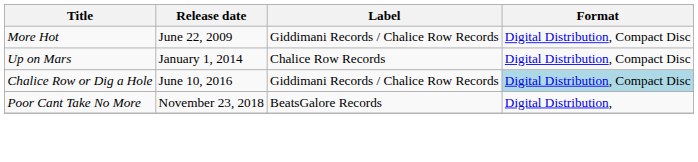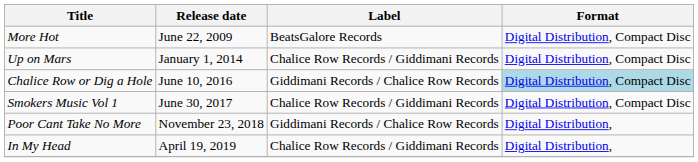 <table class="wikitable" style="font-size:95%">
 <tr>
 <th>Title</th>
 <th>Release date</th>
 <th>Label</th>
 <th>Format</th>
 </tr>
 <tr>
 <td align=left><em>More Hot</em></td>
 <td align=left>June 22, 2009</td>
-<td align=left>Giddimani Records / Chalice Row Records</td>
+<td align=left>BeatsGalore Records</td>
 <td align=left><a href='#'>Digital Distribution</a>, Compact Disc</td>
 </tr>
 <tr>
 <td align=left><em>Up on Mars</em></td>
 <td align=left>January 1, 2014</td>
-<td align=left>Chalice Row Records</td>
+<td align=left>Chalice Row Records / Giddimani Records</td>
 <td align=left><a href='#'>Digital Distribution</a>, Compact Disc</td>
 </tr>
 <tr>
 <td align=left><em>Chalice Row or Dig a Hole</em></td>
 <td align=left>June 10, 2016</td>
 <td align=left>Giddimani Records / Chalice Row Records</td>
 <td align=left style="background: lightblue;"><a href='#'>Digital Distribution</a>, Compact Disc</td>
 </tr>
 <tr>
+<td align=left><em>Smokers Music Vol 1</em></td>
+<td align=left>June 30, 2017</td>
+<td align=left>Chalice Row Records / Giddimani Records</td>
+<td align=left><a href='#'>Digital Distribution</a>, Compact Disc</td>
+</tr>
+<tr>
 <td align=left><em>Poor Cant Take No More</em></td>
 <td align=left>November 23, 2018</td>
-<td align=left>BeatsGalore Records</td>
+<td align=left>Giddimani Records / Chalice Row Records</td>
+<td align=left><a href='#'>Digital Distribution</a>,</td>
+</tr>
+<tr>
+<td align=left><em>In My Head</em></td>
+<td align=left>April 19, 2019</td>
+<td align=left>Chalice Row Records / Giddimani Records</td>
 <td align=left><a href='#'>Digital Distribution</a>,</td>
 </tr>
 <tr>
 </tr>
 </table>
